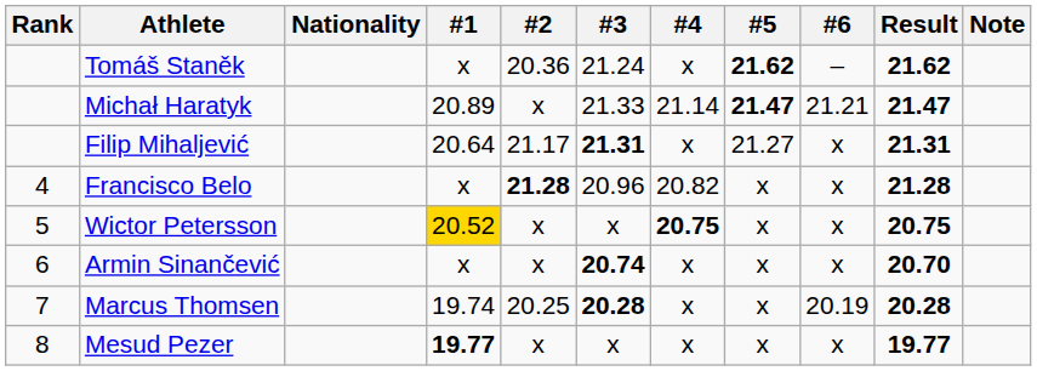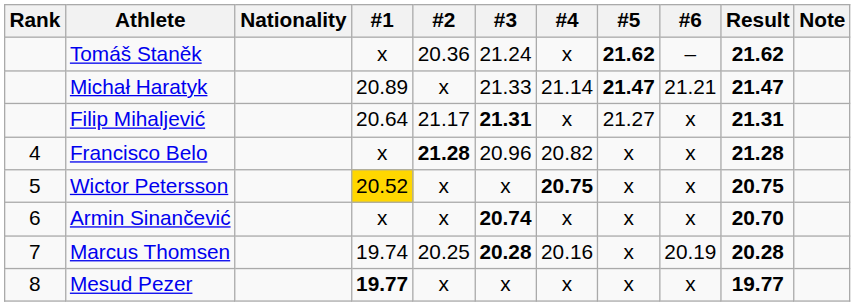 <table class="wikitable sortable" style="text-align:center">
 <tr>
 <th>Rank</th>
 <th>Athlete</th>
 <th>Nationality</th>
 <th>#1</th>
 <th>#2</th>
 <th>#3</th>
 <th>#4</th>
 <th>#5</th>
 <th>#6</th>
 <th>Result</th>
 <th>Note</th>
 </tr>
 <tr>
 <td></td>
 <td align=left><a href='#'>Tomáš Staněk</a></td>
 <td align=left></td>
 <td>x</td>
 <td>20.36</td>
 <td>21.24</td>
 <td>x</td>
 <td><strong>21.62</strong></td>
 <td>–</td>
 <td><strong>21.62</strong></td>
 <td></td>
 </tr>
 <tr>
 <td></td>
 <td align=left><a href='#'>Michał Haratyk</a></td>
 <td align=left></td>
 <td>20.89</td>
 <td>x</td>
 <td>21.33</td>
 <td>21.14</td>
 <td><strong>21.47</strong></td>
 <td>21.21</td>
 <td><strong>21.47</strong></td>
 <td></td>
 </tr>
 <tr>
 <td></td>
 <td align=left><a href='#'>Filip Mihaljević</a></td>
 <td align=left></td>
 <td>20.64</td>
 <td>21.17</td>
 <td><strong>21.31</strong></td>
 <td>x</td>
 <td>21.27</td>
 <td>x</td>
 <td><strong>21.31</strong></td>
 <td></td>
 </tr>
 <tr>
 <td>4</td>
 <td align=left><a href='#'>Francisco Belo</a></td>
 <td align=left></td>
 <td>x</td>
 <td><strong>21.28</strong></td>
 <td>20.96</td>
 <td>20.82</td>
 <td>x</td>
 <td>x</td>
 <td><strong>21.28</strong></td>
 <td></td>
 </tr>
 <tr>
 <td>5</td>
 <td align=left><a href='#'>Wictor Petersson</a></td>
 <td align=left></td>
 <td style="background: gold;">20.52</td>
 <td>x</td>
 <td>x</td>
 <td><strong>20.75</strong></td>
 <td>x</td>
 <td>x</td>
 <td><strong>20.75</strong></td>
 <td></td>
 </tr>
 <tr>
 <td>6</td>
 <td align=left><a href='#'>Armin Sinančević</a></td>
 <td align=left></td>
 <td>x</td>
 <td>x</td>
 <td><strong>20.74</strong></td>
 <td>x</td>
 <td>x</td>
 <td>x</td>
 <td><strong>20.70</strong></td>
 <td></td>
 </tr>
 <tr>
 <td>7</td>
 <td align=left><a href='#'>Marcus Thomsen</a></td>
 <td align=left></td>
 <td>19.74</td>
 <td>20.25</td>
 <td><strong>20.28</strong></td>
-<td>x</td>
+<td>20.16</td>
 <td>x</td>
 <td>20.19</td>
 <td><strong>20.28</strong></td>
 <td></td>
 </tr>
 <tr>
 <td>8</td>
 <td align=left><a href='#'>Mesud Pezer</a></td>
 <td align=left></td>
 <td><strong>19.77</strong></td>
 <td>x</td>
 <td>x</td>
 <td>x</td>
 <td>x</td>
 <td>x</td>
 <td><strong>19.77</strong></td>
 <td></td>
 </tr>
 </table>
